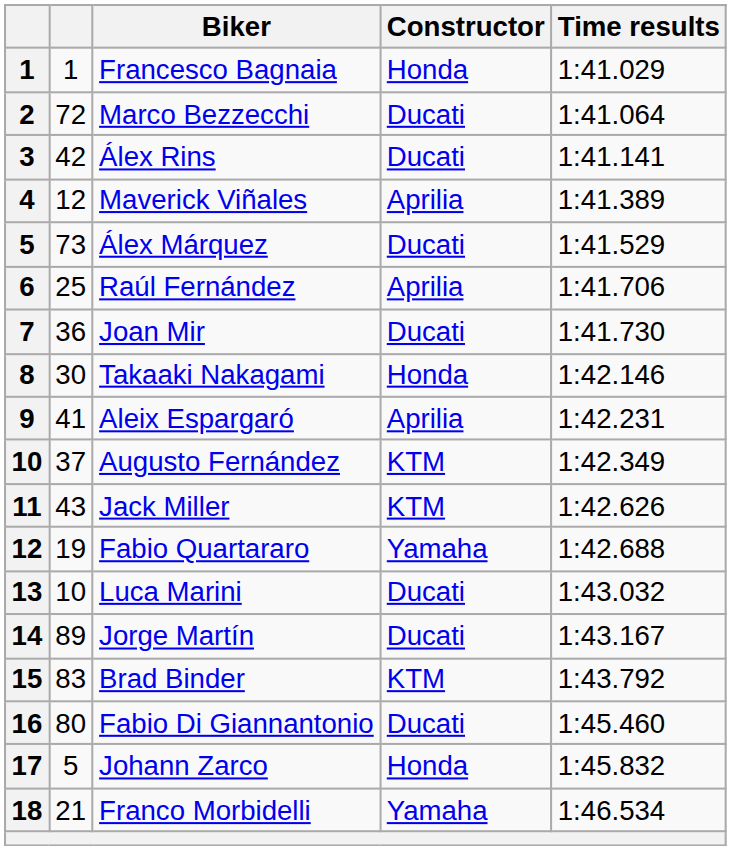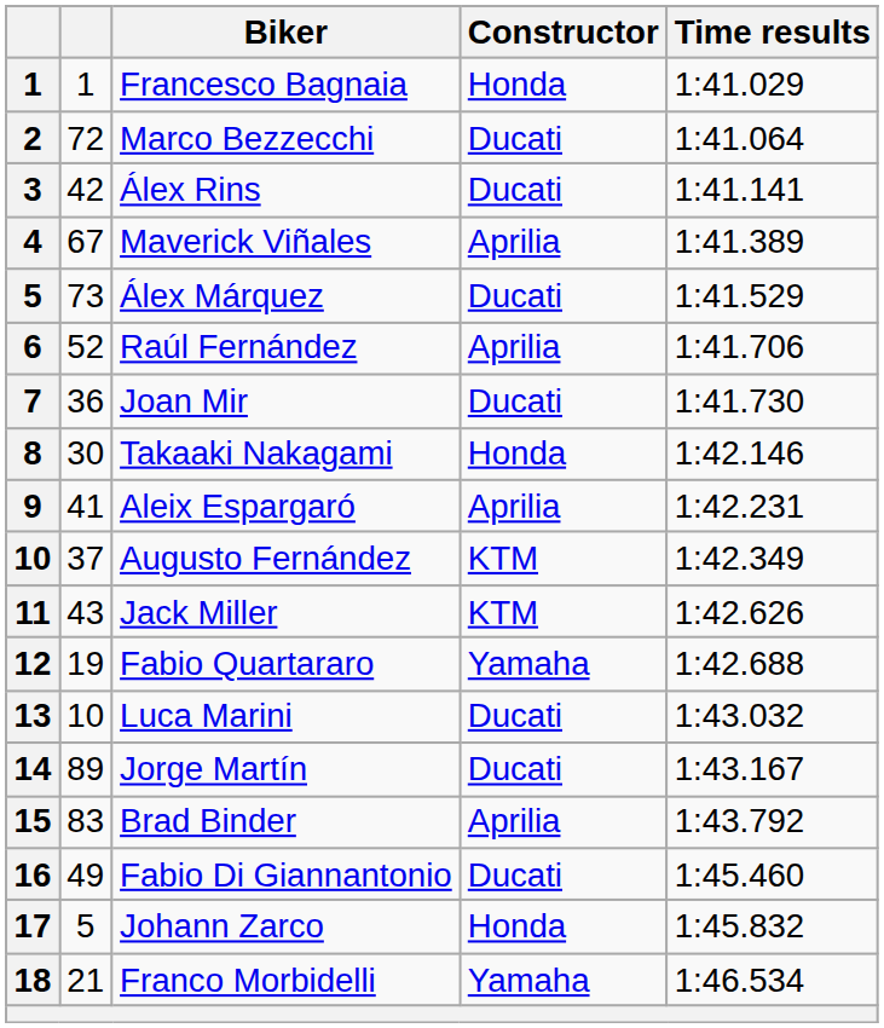 <table class="wikitable sortable" style="font-size: 85%;">
 <tr>
 <th rowspan="2"></th>
 <th rowspan="2"></th>
 <th rowspan="2">Biker</th>
 <th rowspan="2">Constructor</th>
 </tr>
 <tr>
 <th scope="col">Time results</th>
 </tr>
 <tr>
 <th scope="row">1</th>
 <td align="center">1</td>
 <td> <a href='#'>Francesco Bagnaia</a></td>
 <td><a href='#'>Honda</a></td>
 <td>1:41.029</td>
 </tr>
 <tr>
 <th scope="row">2</th>
 <td align="center">72</td>
 <td> <a href='#'>Marco Bezzecchi</a></td>
 <td><a href='#'>Ducati</a></td>
 <td>1:41.064</td>
 </tr>
 <tr>
 <th scope="row">3</th>
 <td align="center">42</td>
 <td> <a href='#'>Álex Rins</a></td>
 <td><a href='#'>Ducati</a></td>
 <td>1:41.141</td>
 </tr>
 <tr>
 <th scope="row">4</th>
-<td align="center">12</td>
+<td align="center">67</td>
 <td> <a href='#'>Maverick Viñales</a></td>
 <td><a href='#'>Aprilia</a></td>
 <td>1:41.389</td>
 </tr>
 <tr>
 <th scope="row">5</th>
 <td align="center">73</td>
 <td> <a href='#'>Álex Márquez</a></td>
 <td><a href='#'>Ducati</a></td>
 <td>1:41.529</td>
 </tr>
 <tr>
 <th scope="row">6</th>
-<td align="center">25</td>
+<td align="center">52</td>
 <td> <a href='#'>Raúl Fernández</a></td>
 <td><a href='#'>Aprilia</a></td>
 <td>1:41.706</td>
 </tr>
 <tr>
 <th scope="row">7</th>
 <td align="center">36</td>
 <td> <a href='#'>Joan Mir</a></td>
 <td><a href='#'>Ducati</a></td>
 <td>1:41.730</td>
 </tr>
 <tr>
 <th scope="row">8</th>
 <td align="center">30</td>
 <td> <a href='#'>Takaaki Nakagami</a></td>
 <td><a href='#'>Honda</a></td>
 <td>1:42.146</td>
 </tr>
 <tr>
 <th scope="row">9</th>
 <td align="center">41</td>
 <td> <a href='#'>Aleix Espargaró</a></td>
 <td><a href='#'>Aprilia</a></td>
 <td>1:42.231</td>
 </tr>
 <tr>
 <th scope="row">10</th>
 <td align="center">37</td>
 <td> <a href='#'>Augusto Fernández</a></td>
 <td><a href='#'>KTM</a></td>
 <td>1:42.349</td>
 </tr>
 <tr>
 <th scope="row">11</th>
 <td align="center">43</td>
 <td> <a href='#'>Jack Miller</a></td>
 <td><a href='#'>KTM</a></td>
 <td>1:42.626</td>
 </tr>
 <tr>
 <th scope="row">12</th>
 <td align="center">19</td>
 <td> <a href='#'>Fabio Quartararo</a></td>
 <td><a href='#'>Yamaha</a></td>
 <td>1:42.688</td>
 </tr>
 <tr>
 <th scope="row">13</th>
 <td align="center">10</td>
 <td> <a href='#'>Luca Marini</a></td>
 <td><a href='#'>Ducati</a></td>
 <td>1:43.032</td>
 </tr>
 <tr>
 <th scope="row">14</th>
 <td align="center">89</td>
 <td> <a href='#'>Jorge Martín</a></td>
 <td><a href='#'>Ducati</a></td>
 <td>1:43.167</td>
 </tr>
 <tr>
 <th scope="row">15</th>
 <td align="center">83</td>
 <td> <a href='#'>Brad Binder</a></td>
-<td><a href='#'>KTM</a></td>
+<td><a href='#'>Aprilia</a></td>
 <td>1:43.792</td>
 </tr>
 <tr>
 <th scope="row">16</th>
-<td align="center">80</td>
+<td align="center">49</td>
 <td> <a href='#'>Fabio Di Giannantonio</a></td>
 <td><a href='#'>Ducati</a></td>
 <td>1:45.460</td>
 </tr>
 <tr>
 <th scope="row">17</th>
 <td align="center">5</td>
 <td> <a href='#'>Johann Zarco</a></td>
 <td><a href='#'>Honda</a></td>
 <td>1:45.832</td>
 </tr>
 <tr>
 <th scope="row">18</th>
 <td align="center">21</td>
 <td> <a href='#'>Franco Morbidelli</a></td>
 <td><a href='#'>Yamaha</a></td>
 <td>1:46.534</td>
 </tr>
 <tr>
 <th colspan="7"></th>
 </tr>
 </table>
